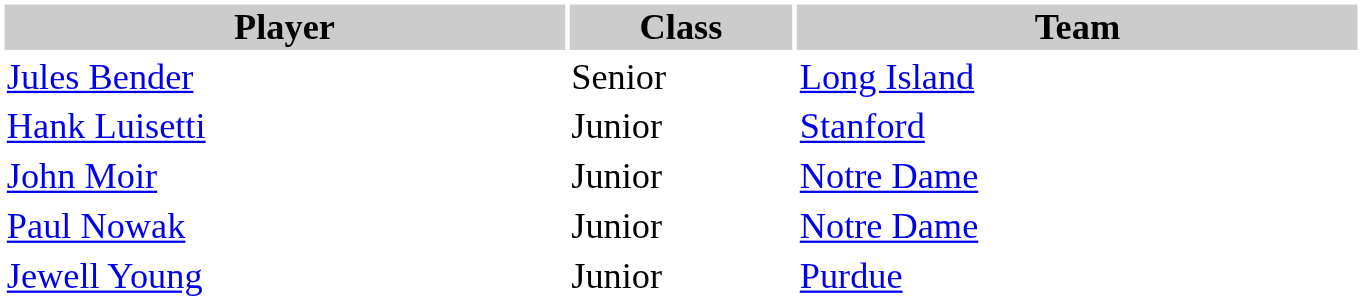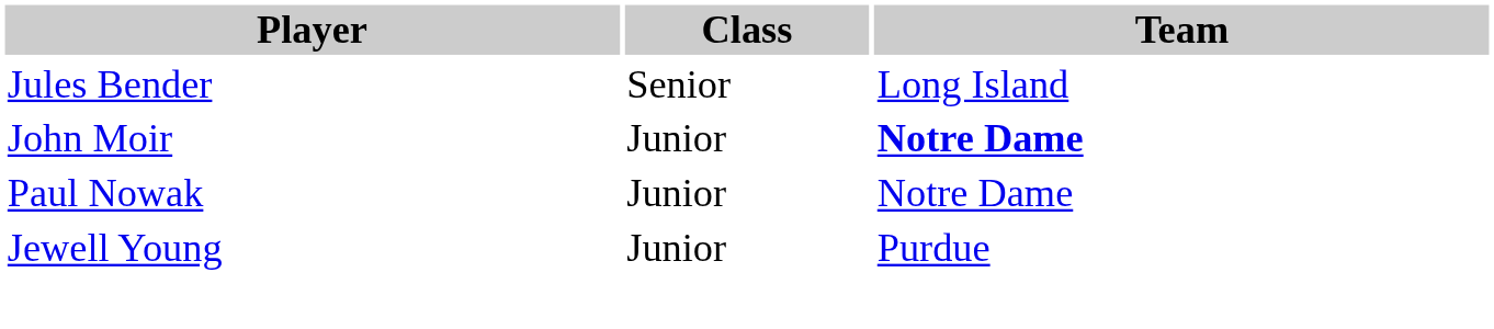 <table style="width:600px" "border:'1' 'solid' 'gray'">
 <tr>
 <th bgcolor="#CCCCCC" style="width:40%">Player</th>
 <th bgcolor="#CCCCCC" style="width:16%">Class</th>
 <th bgcolor="#CCCCCC" style="width:40%">Team</th>
 </tr>
 <tr>
 <td><a href='#'>Jules Bender</a></td>
 <td>Senior</td>
 <td><a href='#'>Long Island</a></td>
 </tr>
 <tr>
-<td><a href='#'>Hank Luisetti</a></td>
-<td>Junior</td>
-<td><a href='#'>Stanford</a></td>
-</tr>
-<tr>
 <td><a href='#'>John Moir</a></td>
 <td>Junior</td>
-<td><a href='#'>Notre Dame</a></td>
+<td><strong><a href='#'>Notre Dame</a></strong></td>
 </tr>
 <tr>
 <td><a href='#'>Paul Nowak</a></td>
 <td>Junior</td>
 <td><a href='#'>Notre Dame</a></td>
 </tr>
 <tr>
 <td><a href='#'>Jewell Young</a></td>
 <td>Junior</td>
 <td><a href='#'>Purdue</a></td>
 </tr>
 </table>
